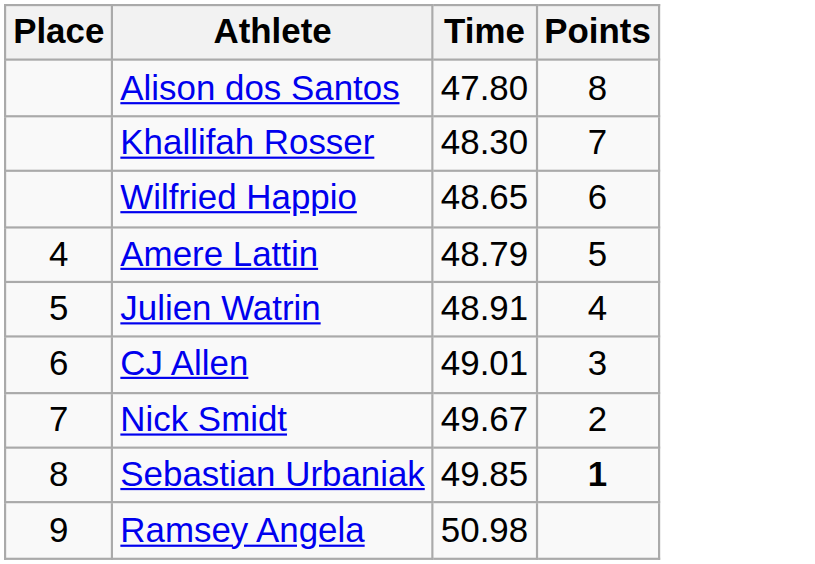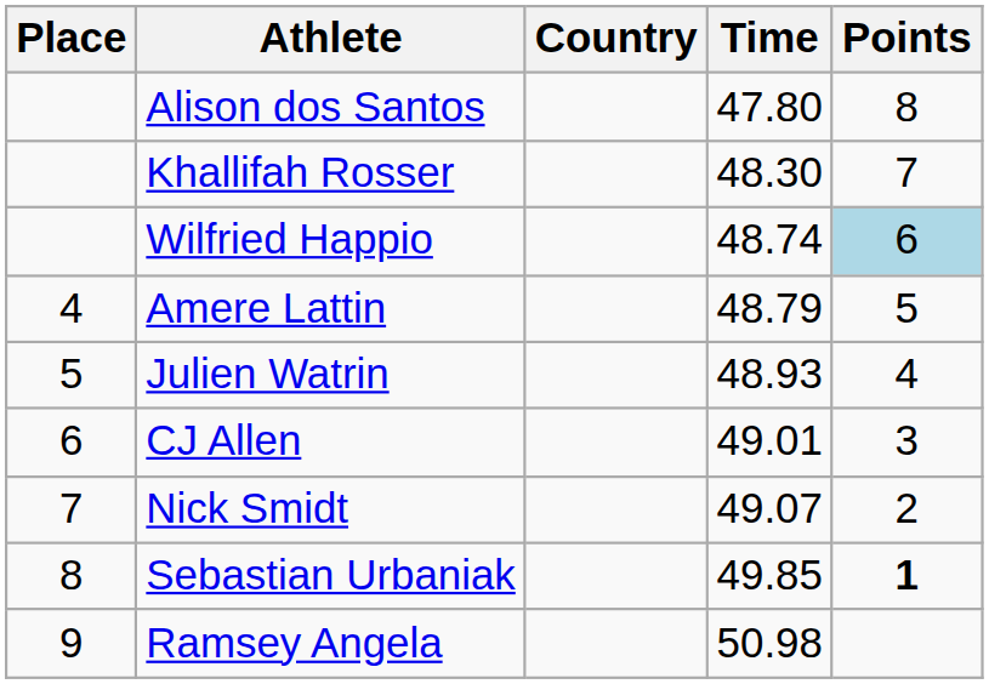 <table class="wikitable">
 <tr>
 <th>Place</th>
 <th>Athlete</th>
+<th>Country</th>
 <th>Time</th>
 <th>Points</th>
 </tr>
 <tr>
 <td align=center></td>
 <td><a href='#'>Alison dos Santos</a></td>
+<td></td>
 <td>47.80</td>
 <td align=center>8</td>
 </tr>
 <tr>
 <td align=center></td>
 <td><a href='#'>Khallifah Rosser</a></td>
+<td></td>
 <td>48.30</td>
 <td align=center>7</td>
 </tr>
 <tr>
 <td align=center></td>
 <td><a href='#'>Wilfried Happio</a></td>
-<td>48.65</td>
-<td align=center>6</td>
+<td></td>
+<td>48.74</td>
+<td align=center style="background: lightblue;">6</td>
 </tr>
 <tr>
 <td align=center>4</td>
 <td><a href='#'>Amere Lattin</a></td>
+<td></td>
 <td>48.79</td>
 <td align=center>5</td>
 </tr>
 <tr>
 <td align=center>5</td>
 <td><a href='#'>Julien Watrin</a></td>
-<td>48.91</td>
+<td></td>
+<td>48.93</td>
 <td align=center>4</td>
 </tr>
 <tr>
 <td align=center>6</td>
 <td><a href='#'>CJ Allen</a></td>
+<td></td>
 <td>49.01</td>
 <td align=center>3</td>
 </tr>
 <tr>
 <td align=center>7</td>
 <td><a href='#'>Nick Smidt</a></td>
-<td>49.67</td>
+<td></td>
+<td>49.07</td>
 <td align=center>2</td>
 </tr>
 <tr>
 <td align=center>8</td>
 <td><a href='#'>Sebastian Urbaniak</a></td>
+<td></td>
 <td>49.85</td>
 <td align=center><strong>1</strong></td>
 </tr>
 <tr>
 <td align=center>9</td>
 <td><a href='#'>Ramsey Angela</a></td>
+<td></td>
 <td>50.98</td>
 <td align=center></td>
 </tr>
 </table>
